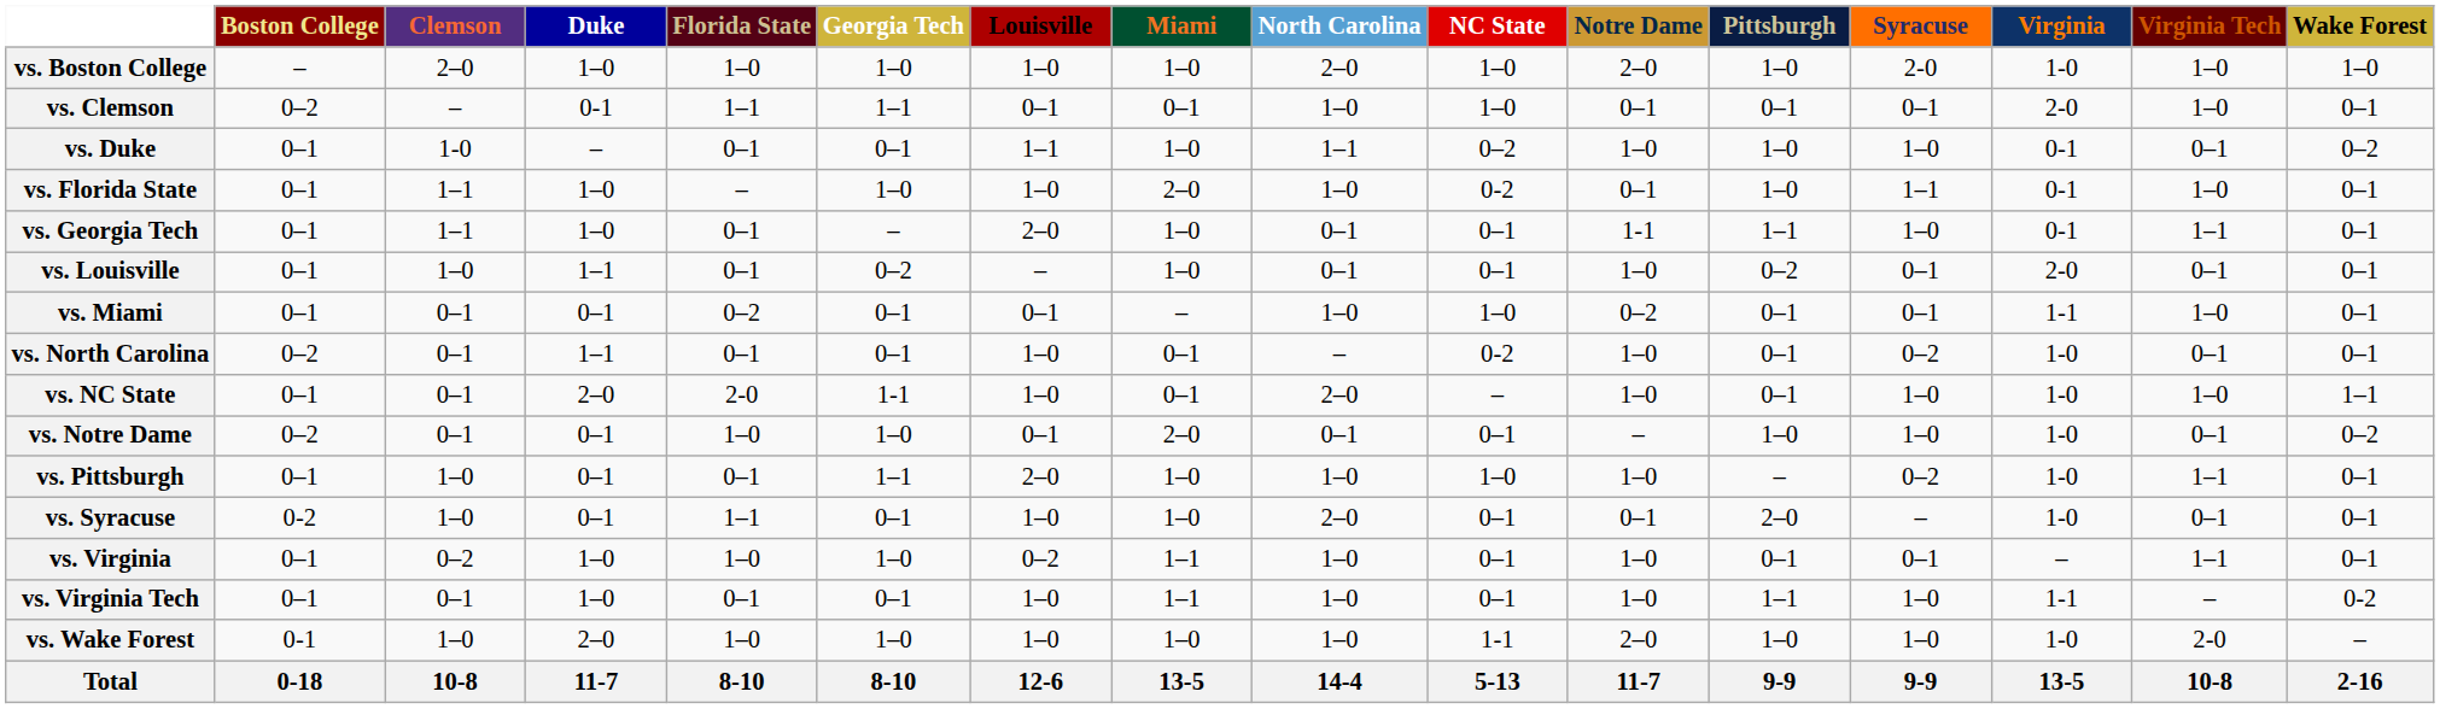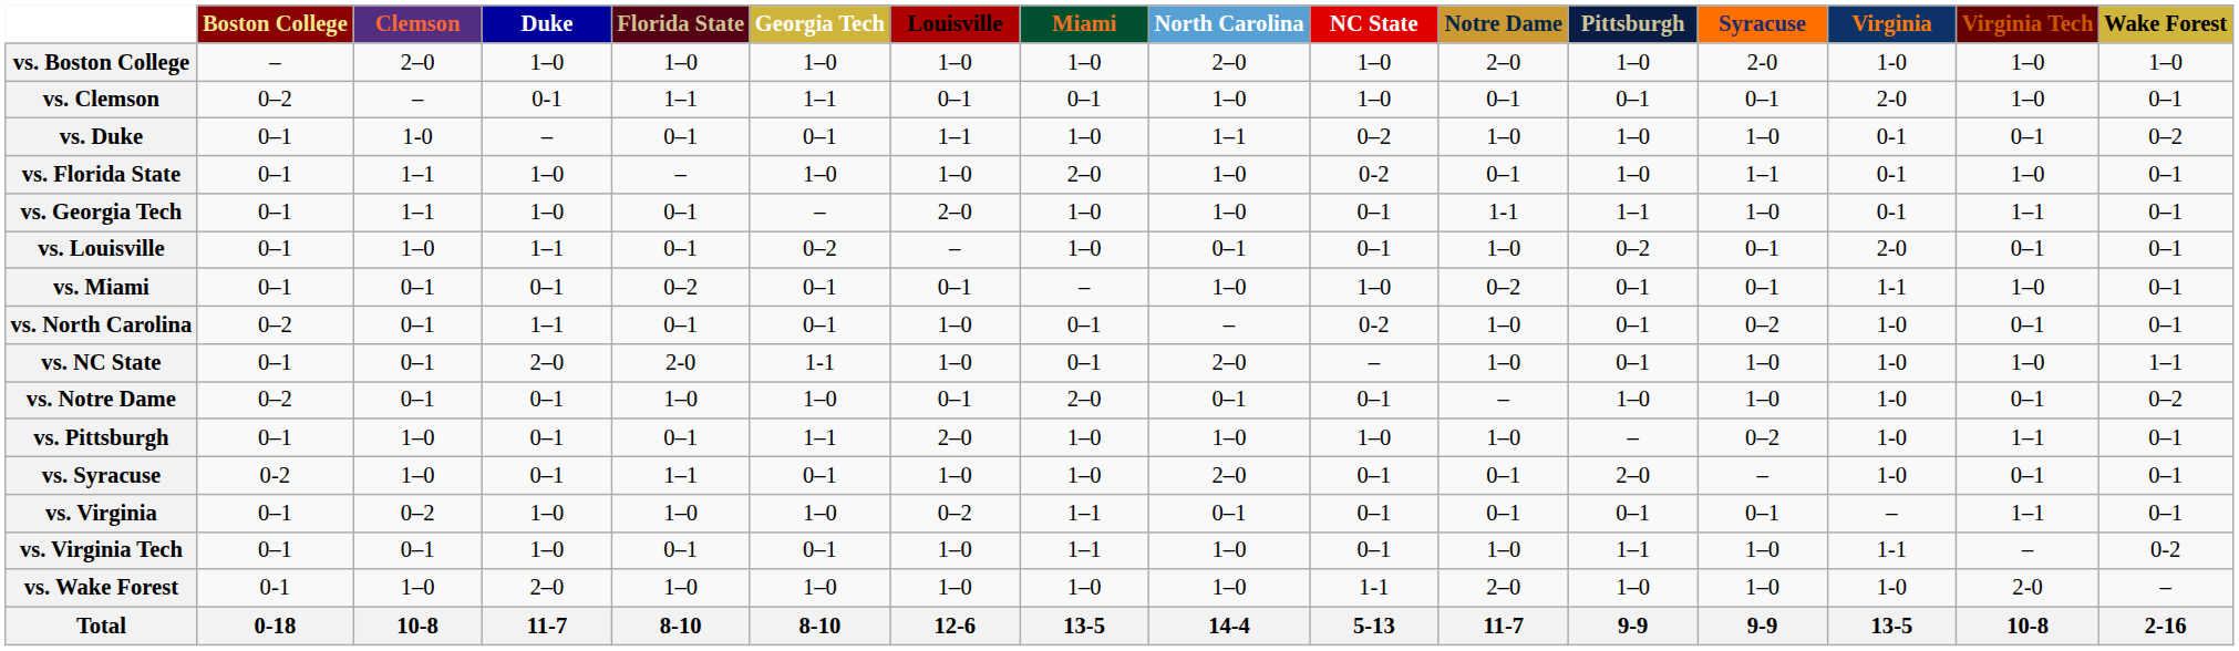 <table class="wikitable" style="white-space:nowrap;font-size:90%;">
 <tr>
 <th colspan=1 style="background:white; border-top-style:hidden; border-left-style:hidden;"   width=75> </th>
 <th style="background:#8B0000; color:#F0E68C;"  width=75>Boston College</th>
 <th style="background:#522D80; color:#F66733;"  width=75>Clemson</th>
 <th style="background:#00009C; color:#FFFFFF;"  width=75>Duke</th>
 <th style="background:#540115; color:#CDC092;"  width=75>Florida State</th>
 <th style="background:#CFB53B; color:#FFFFFF;"  width=75>Georgia Tech</th>
 <th style="background:#AD0000; color:#000000;"  width=75>Louisville</th>
 <th style="background:#005030; color:#F47321;"  width=75>Miami</th>
 <th style="background:#56A0D3; color:#FFFFFF;"  width=75>North Carolina</th>
 <th style="background:#E00000; color:#FFFFFF;"  width=75>NC State</th>
 <th style="background:#CC9933; color:#002649;"  width=75>Notre Dame</th>
 <th style="background:#091C44; color:#CEC499;"  width=75>Pittsburgh</th>
 <th style="background:#FF6F00; color:#212B6D;"  width=75>Syracuse</th>
 <th style="background:#0D3268; color:#FF7C00;"  width=75>Virginia</th>
 <th style="background:#660000; color:#CC5500;"  width=75>Virginia Tech</th>
 <th style="background:#CFB53B; color:#000000;"  width=75>Wake Forest</th>
 </tr>
 <tr style="text-align:center;">
 <th>vs. Boston College</th>
 <td>–</td>
 <td>2–0</td>
 <td>1–0</td>
 <td>1–0</td>
 <td>1–0</td>
 <td>1–0</td>
 <td>1–0</td>
 <td>2–0</td>
 <td>1–0</td>
 <td>2–0</td>
 <td>1–0</td>
 <td>2-0</td>
 <td>1-0</td>
 <td>1–0</td>
 <td>1–0</td>
 </tr>
 <tr style="text-align:center;">
 <th>vs. Clemson</th>
 <td>0–2</td>
 <td>–</td>
 <td>0-1</td>
 <td>1–1</td>
 <td>1–1</td>
 <td>0–1</td>
 <td>0–1</td>
 <td>1–0</td>
 <td>1–0</td>
 <td>0–1</td>
 <td>0–1</td>
 <td>0–1</td>
 <td>2-0</td>
 <td>1–0</td>
 <td>0–1</td>
 </tr>
 <tr style="text-align:center;">
 <th>vs. Duke</th>
 <td>0–1</td>
 <td>1-0</td>
 <td>–</td>
 <td>0–1</td>
 <td>0–1</td>
 <td>1–1</td>
 <td>1–0</td>
 <td>1–1</td>
 <td>0–2</td>
 <td>1–0</td>
 <td>1–0</td>
 <td>1–0</td>
 <td>0-1</td>
 <td>0–1</td>
 <td>0–2</td>
 </tr>
 <tr style="text-align:center;">
 <th>vs. Florida State</th>
 <td>0–1</td>
 <td>1–1</td>
 <td>1–0</td>
 <td>–</td>
 <td>1–0</td>
 <td>1–0</td>
 <td>2–0</td>
 <td>1–0</td>
 <td>0-2</td>
 <td>0–1</td>
 <td>1–0</td>
 <td>1–1</td>
 <td>0-1</td>
 <td>1–0</td>
 <td>0–1</td>
 </tr>
 <tr style="text-align:center;">
 <th>vs. Georgia Tech</th>
 <td>0–1</td>
 <td>1–1</td>
 <td>1–0</td>
 <td>0–1</td>
 <td>–</td>
 <td>2–0</td>
 <td>1–0</td>
-<td>0–1</td>
+<td>1–0</td>
 <td>0–1</td>
 <td>1-1</td>
 <td>1–1</td>
 <td>1–0</td>
 <td>0-1</td>
 <td>1–1</td>
 <td>0–1</td>
 </tr>
 <tr style="text-align:center;">
 <th>vs. Louisville</th>
 <td>0–1</td>
 <td>1–0</td>
 <td>1–1</td>
 <td>0–1</td>
 <td>0–2</td>
 <td>–</td>
 <td>1–0</td>
 <td>0–1</td>
 <td>0–1</td>
 <td>1–0</td>
 <td>0–2</td>
 <td>0–1</td>
 <td>2-0</td>
 <td>0–1</td>
 <td>0–1</td>
 </tr>
 <tr style="text-align:center;">
 <th>vs. Miami</th>
 <td>0–1</td>
 <td>0–1</td>
 <td>0–1</td>
 <td>0–2</td>
 <td>0–1</td>
 <td>0–1</td>
 <td>–</td>
 <td>1–0</td>
 <td>1–0</td>
 <td>0–2</td>
 <td>0–1</td>
 <td>0–1</td>
 <td>1-1</td>
 <td>1–0</td>
 <td>0–1</td>
 </tr>
 <tr style="text-align:center;">
 <th>vs. North Carolina</th>
 <td>0–2</td>
 <td>0–1</td>
 <td>1–1</td>
 <td>0–1</td>
 <td>0–1</td>
 <td>1–0</td>
 <td>0–1</td>
 <td>–</td>
 <td>0-2</td>
 <td>1–0</td>
 <td>0–1</td>
 <td>0–2</td>
 <td>1-0</td>
 <td>0–1</td>
 <td>0–1</td>
 </tr>
 <tr style="text-align:center;">
 <th>vs. NC State</th>
 <td>0–1</td>
 <td>0–1</td>
 <td>2–0</td>
 <td>2-0</td>
 <td>1-1</td>
 <td>1–0</td>
 <td>0–1</td>
 <td>2–0</td>
 <td>–</td>
 <td>1–0</td>
 <td>0–1</td>
 <td>1–0</td>
 <td>1-0</td>
 <td>1–0</td>
 <td>1–1</td>
 </tr>
 <tr style="text-align:center;">
 <th>vs. Notre Dame</th>
 <td>0–2</td>
 <td>0–1</td>
 <td>0–1</td>
 <td>1–0</td>
 <td>1–0</td>
 <td>0–1</td>
 <td>2–0</td>
 <td>0–1</td>
 <td>0–1</td>
 <td>–</td>
 <td>1–0</td>
 <td>1–0</td>
 <td>1-0</td>
 <td>0–1</td>
 <td>0–2</td>
 </tr>
 <tr style="text-align:center;">
 <th>vs. Pittsburgh</th>
 <td>0–1</td>
 <td>1–0</td>
 <td>0–1</td>
 <td>0–1</td>
 <td>1–1</td>
 <td>2–0</td>
 <td>1–0</td>
 <td>1–0</td>
 <td>1–0</td>
 <td>1–0</td>
 <td>–</td>
 <td>0–2</td>
 <td>1-0</td>
 <td>1–1</td>
 <td>0–1</td>
 </tr>
 <tr style="text-align:center;">
 <th>vs. Syracuse</th>
 <td>0-2</td>
 <td>1–0</td>
 <td>0–1</td>
 <td>1–1</td>
 <td>0–1</td>
 <td>1–0</td>
 <td>1–0</td>
 <td>2–0</td>
 <td>0–1</td>
 <td>0–1</td>
 <td>2–0</td>
 <td>–</td>
 <td>1-0</td>
 <td>0–1</td>
 <td>0–1</td>
 </tr>
 <tr style="text-align:center;">
 <th>vs. Virginia</th>
 <td>0–1</td>
 <td>0–2</td>
 <td>1–0</td>
 <td>1–0</td>
 <td>1–0</td>
 <td>0–2</td>
 <td>1–1</td>
-<td>1–0</td>
 <td>0–1</td>
-<td>1–0</td>
+<td>0–1</td>
+<td>0–1</td>
 <td>0–1</td>
 <td>0–1</td>
 <td>–</td>
 <td>1–1</td>
 <td>0–1</td>
 </tr>
 <tr style="text-align:center;">
 <th>vs. Virginia Tech</th>
 <td>0–1</td>
 <td>0–1</td>
 <td>1–0</td>
 <td>0–1</td>
 <td>0–1</td>
 <td>1–0</td>
 <td>1–1</td>
 <td>1–0</td>
 <td>0–1</td>
 <td>1–0</td>
 <td>1–1</td>
 <td>1–0</td>
 <td>1-1</td>
 <td>–</td>
 <td>0-2</td>
 </tr>
 <tr style="text-align:center;">
 <th>vs. Wake Forest</th>
 <td>0-1</td>
 <td>1–0</td>
 <td>2–0</td>
 <td>1–0</td>
 <td>1–0</td>
 <td>1–0</td>
 <td>1–0</td>
 <td>1–0</td>
 <td>1-1</td>
 <td>2–0</td>
 <td>1–0</td>
 <td>1–0</td>
 <td>1-0</td>
 <td>2-0</td>
 <td>–<br></td>
 </tr>
 <tr style="text-align:center;">
 <th>Total</th>
 <th>0-18</th>
 <th>10-8</th>
 <th>11-7</th>
 <th>8-10</th>
 <th>8-10</th>
 <th>12-6</th>
 <th>13-5</th>
 <th>14-4</th>
 <th>5-13</th>
 <th>11-7</th>
 <th>9-9</th>
 <th>9-9</th>
 <th>13-5</th>
 <th>10-8</th>
 <th>2-16</th>
 </tr>
 </table>
